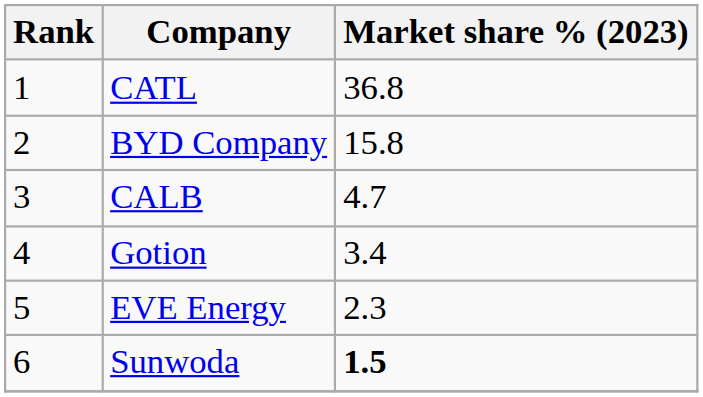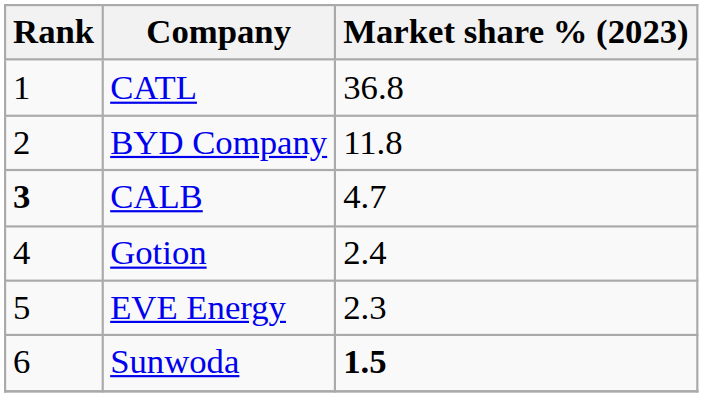 <table class="wikitable sortable">
 <tr>
 <th data-sort-type="number">Rank</th>
 <th>Company</th>
 <th>Market share % (2023)</th>
 </tr>
 <tr>
 <td>1</td>
 <td><a href='#'>CATL</a></td>
 <td>36.8</td>
 </tr>
 <tr>
 <td>2</td>
 <td><a href='#'>BYD Company</a></td>
-<td>15.8</td>
+<td>11.8</td>
 </tr>
 <tr>
-<td>3</td>
+<td><strong>3</strong></td>
 <td><a href='#'>CALB</a></td>
 <td>4.7</td>
 </tr>
 <tr>
 <td>4</td>
 <td><a href='#'>Gotion</a></td>
-<td>3.4</td>
+<td>2.4</td>
 </tr>
 <tr>
 <td>5</td>
 <td><a href='#'>EVE Energy</a></td>
 <td>2.3</td>
 </tr>
 <tr>
 <td>6</td>
 <td><a href='#'>Sunwoda</a></td>
 <td><strong>1.5</strong></td>
 </tr>
 <tr>
 </tr>
 </table>
